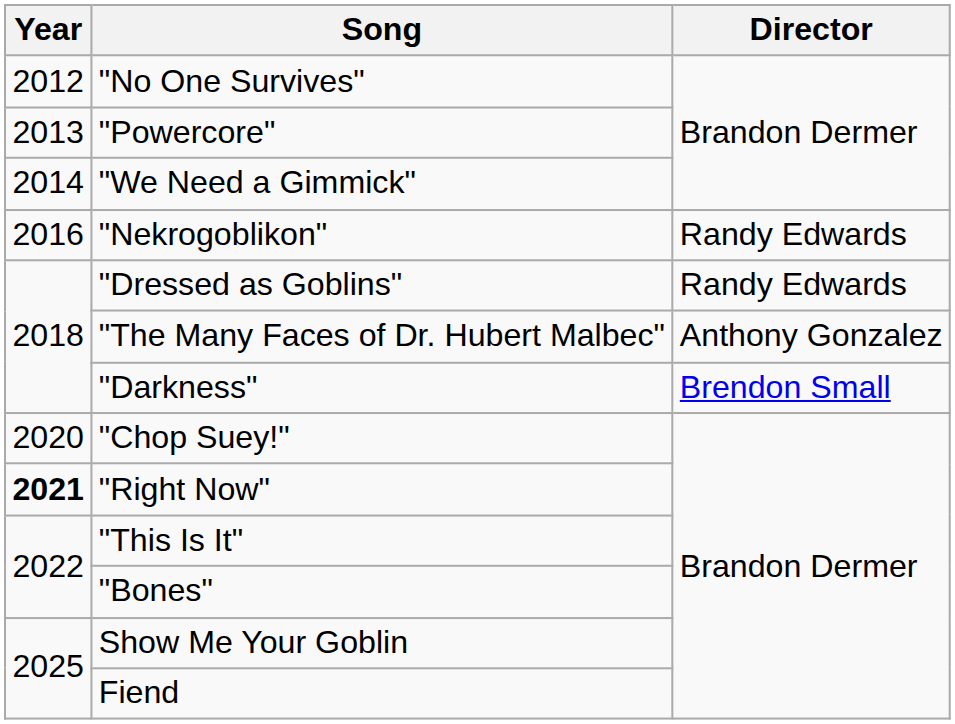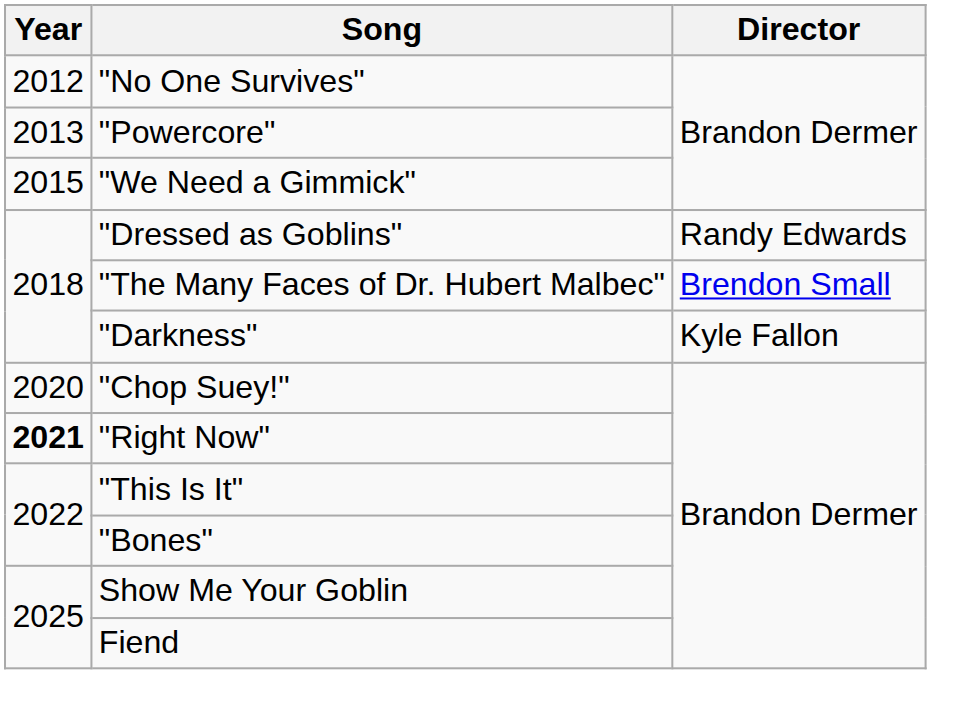 <table class="wikitable">
 <tr>
 <th>Year</th>
 <th>Song</th>
 <th>Director</th>
 </tr>
 <tr>
 <td>2012</td>
 <td>"No One Survives"</td>
 <td rowspan="3">Brandon Dermer</td>
 </tr>
 <tr>
 <td>2013</td>
 <td>"Powercore"</td>
 </tr>
 <tr>
-<td>2014</td>
+<td>2015</td>
 <td>"We Need a Gimmick"</td>
-</tr>
-<tr>
-<td>2016</td>
-<td>"Nekrogoblikon"</td>
-<td>Randy Edwards</td>
 </tr>
 <tr>
 <td rowspan="3">2018</td>
 <td>"Dressed as Goblins"</td>
 <td>Randy Edwards</td>
 </tr>
 <tr>
 <td>"The Many Faces of Dr. Hubert Malbec"</td>
-<td>Anthony Gonzalez</td>
+<td><a href='#'>Brendon Small</a></td>
 </tr>
 <tr>
 <td>"Darkness"</td>
-<td><a href='#'>Brendon Small</a></td>
+<td>Kyle Fallon</td>
 </tr>
 <tr>
 <td>2020</td>
 <td>"Chop Suey!"</td>
 <td rowspan="6">Brandon Dermer</td>
 </tr>
 <tr>
 <td><strong>2021</strong></td>
 <td>"Right Now"</td>
 </tr>
 <tr>
 <td rowspan="2">2022</td>
 <td>"This Is It"</td>
 </tr>
 <tr>
 <td>"Bones"</td>
 </tr>
 <tr>
 <td rowspan="2">2025</td>
 <td>Show Me Your Goblin</td>
 </tr>
 <tr>
 <td>Fiend</td>
 </tr>
 </table>
